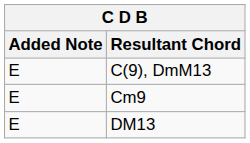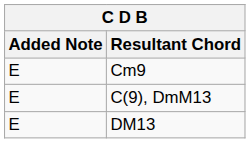 <table class="wikitable">
 <tr>
 <th colspan="2">C D B</th>
 </tr>
 <tr>
 <th>Added Note</th>
 <th>Resultant Chord</th>
 </tr>
 <tr>
 <td>E</td>
-<td>C(9), DmM13</td>
+<td>Cm9</td>
 </tr>
 <tr>
 <td>E</td>
-<td>Cm9</td>
+<td>C(9), DmM13</td>
 </tr>
 <tr>
 <td>E</td>
 <td>DM13</td>
 </tr>
 </table>
